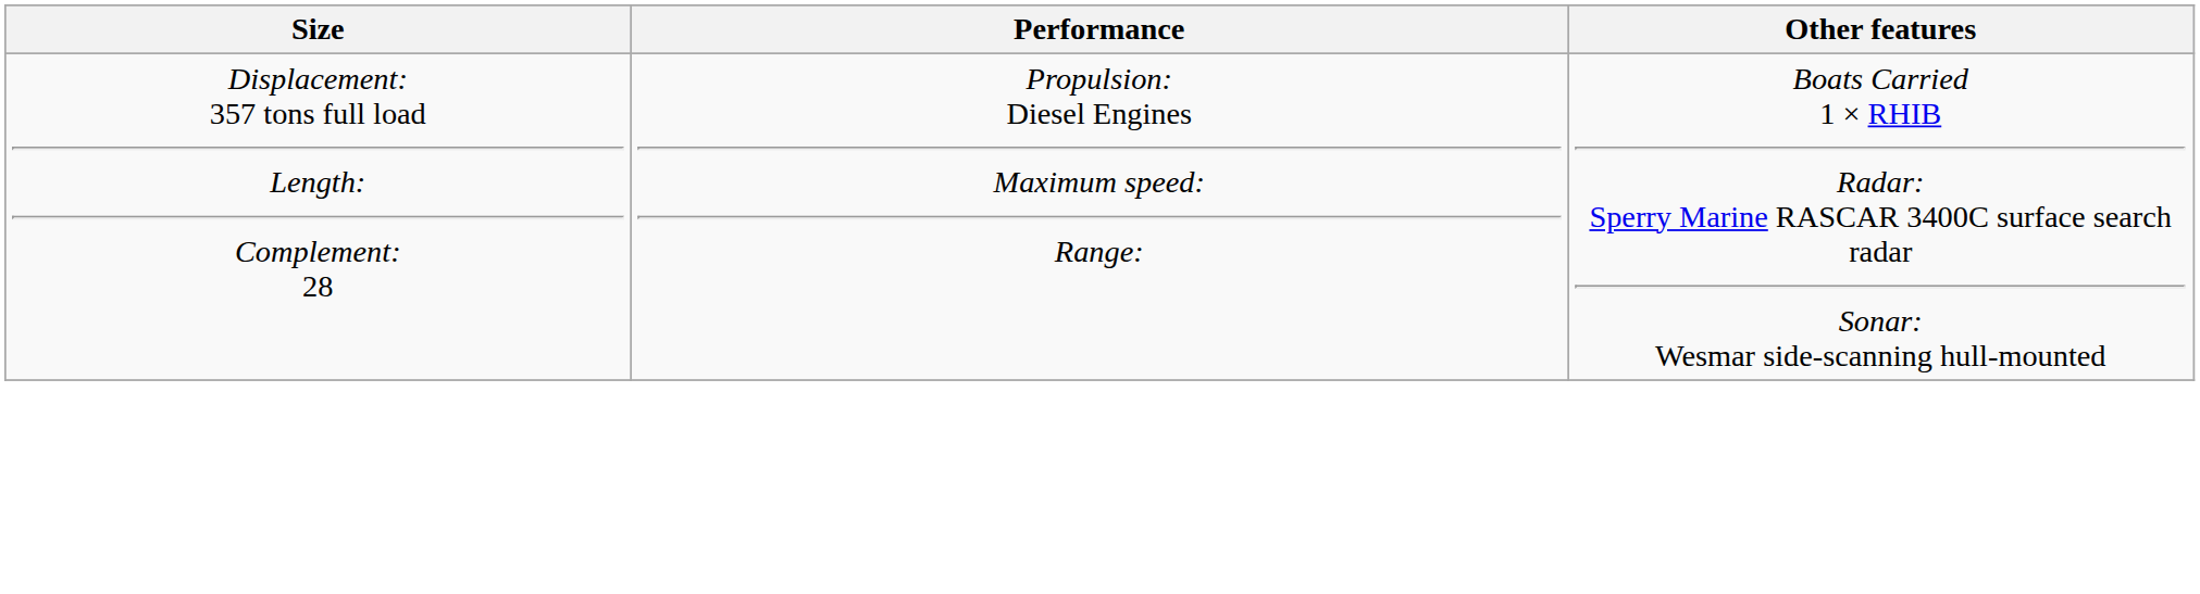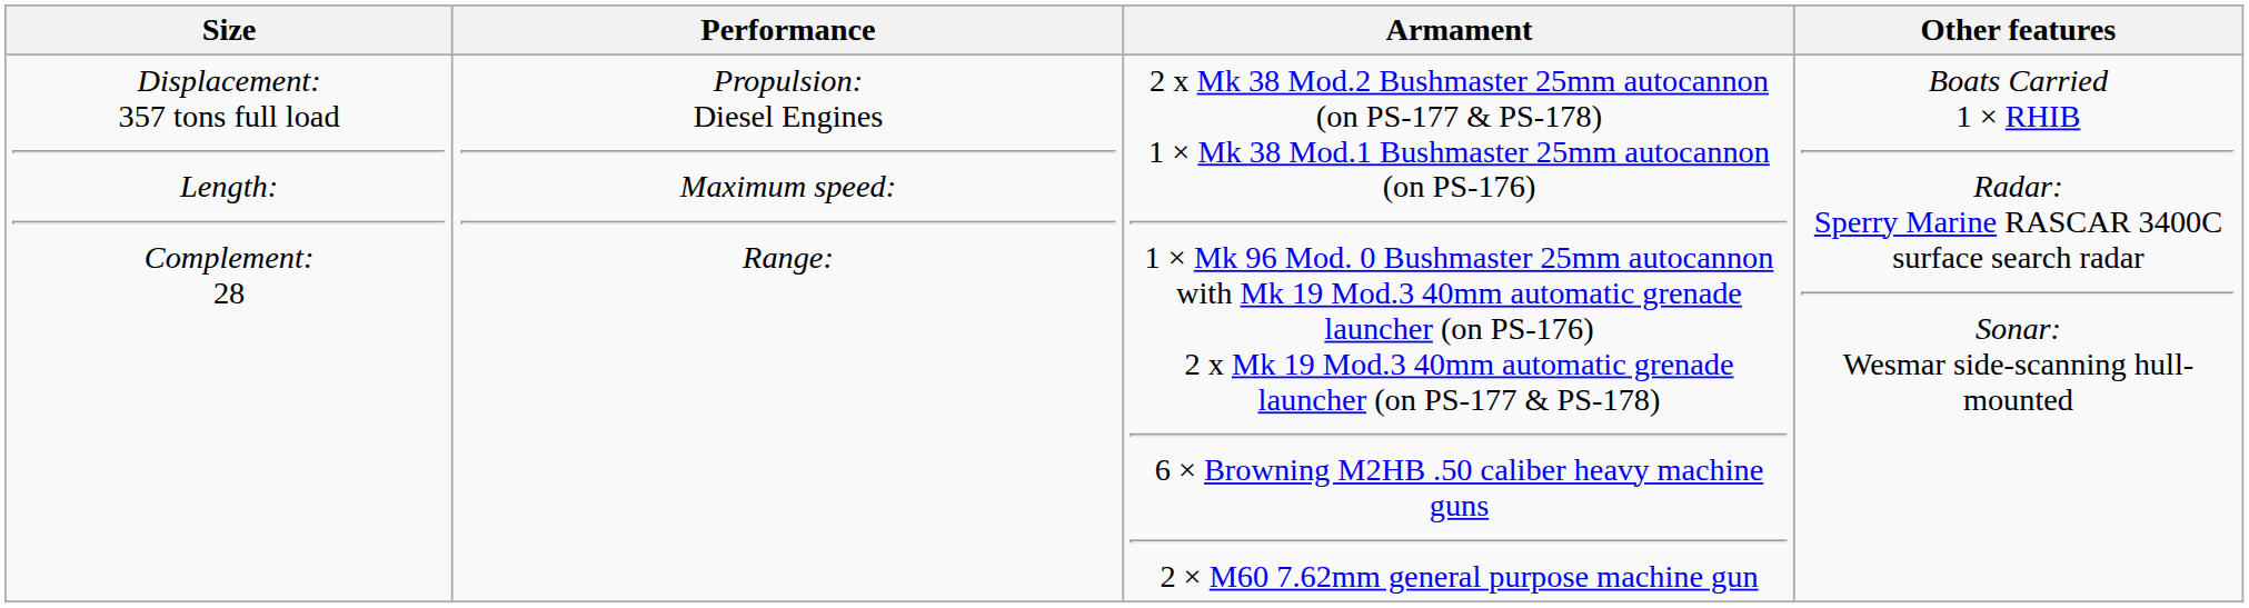 <table class="wikitable" width="90%" style="text-align: center">
 <tr bgcolor="lavender">
 <th>Size</th>
 <th>Performance</th>
+<th>Armament</th>
 <th>Other features</th>
 </tr>
 <tr>
 <td valign="top" width="20%"><em>Displacement:</em><br>357 tons full load <hr><em>Length:</em><br> <hr><em>Complement:</em><br>28</td>
 <td valign="top" width="30%"><em>Propulsion:</em><br>Diesel Engines <hr><em>Maximum speed:</em><br> <hr><em>Range:</em><br></td>
+<td valign="top" width="30%">2 x <a href='#'>Mk 38 Mod.2 Bushmaster 25mm autocannon</a> (on PS-177 & PS-178)<br>1 × <a href='#'>Mk 38 Mod.1 Bushmaster 25mm autocannon</a> (on PS-176)<hr>1 × <a href='#'>Mk 96 Mod. 0 Bushmaster 25mm autocannon</a> with <a href='#'>Mk 19 Mod.3 40mm automatic grenade launcher</a> (on PS-176) <br>2 x <a href='#'>Mk 19 Mod.3 40mm automatic grenade launcher</a> (on PS-177 & PS-178)<hr>6 × <a href='#'>Browning M2HB .50 caliber heavy machine guns</a> <hr>2 × <a href='#'>M60 7.62mm general purpose machine gun</a></td>
 <td valign="top" width="20%"><em>Boats Carried</em><br>1 ×  <a href='#'>RHIB</a><hr><em>Radar:</em><br><a href='#'>Sperry Marine</a> RASCAR 3400C surface search radar<hr><em>Sonar:</em><br>Wesmar side-scanning hull-mounted</td>
 </tr>
 </table>
